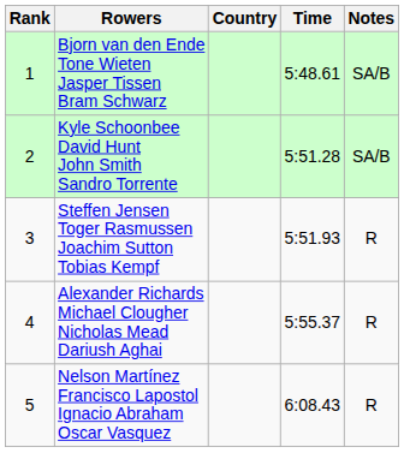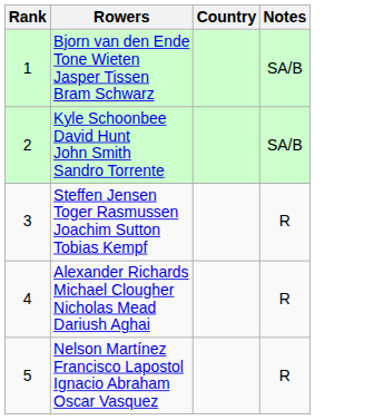 <table class="wikitable" style="text-align:center">
 <tr>
 <th>Rank</th>
 <th>Rowers</th>
 <th>Country</th>
-<th>Time</th>
 <th>Notes</th>
 </tr>
 <tr bgcolor=ccffcc>
 <td>1</td>
 <td align="left"><a href='#'>Bjorn van den Ende</a><br><a href='#'>Tone Wieten</a><br><a href='#'>Jasper Tissen</a><br><a href='#'>Bram Schwarz</a></td>
 <td align="left"></td>
-<td>5:48.61</td>
 <td>SA/B</td>
 </tr>
 <tr bgcolor=ccffcc>
 <td>2</td>
 <td align="left"><a href='#'>Kyle Schoonbee</a><br><a href='#'>David Hunt</a><br><a href='#'>John Smith</a><br><a href='#'>Sandro Torrente</a></td>
 <td align="left"></td>
-<td>5:51.28</td>
 <td>SA/B</td>
 </tr>
 <tr>
 <td>3</td>
 <td align="left"><a href='#'>Steffen Jensen</a><br><a href='#'>Toger Rasmussen</a><br><a href='#'>Joachim Sutton</a><br><a href='#'>Tobias Kempf</a></td>
 <td align="left"></td>
-<td>5:51.93</td>
 <td>R</td>
 </tr>
 <tr>
 <td>4</td>
 <td align="left"><a href='#'>Alexander Richards</a><br><a href='#'>Michael Clougher</a><br><a href='#'>Nicholas Mead</a><br><a href='#'>Dariush Aghai</a></td>
 <td align="left"></td>
-<td>5:55.37</td>
 <td>R</td>
 </tr>
 <tr>
 <td>5</td>
 <td align="left"><a href='#'>Nelson Martínez</a><br><a href='#'>Francisco Lapostol</a><br><a href='#'>Ignacio Abraham</a><br><a href='#'>Oscar Vasquez</a></td>
 <td align="left"></td>
-<td>6:08.43</td>
 <td>R</td>
 </tr>
 </table>
